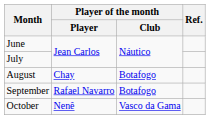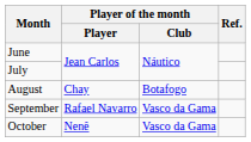 <table class="wikitable">
 <tr>
 <th rowspan="2">Month</th>
 <th colspan="2">Player of the month</th>
 <th rowspan="2">Ref.</th>
 </tr>
 <tr>
 <th>Player</th>
 <th>Club</th>
 </tr>
 <tr>
 <td>June</td>
 <td rowspan=2> <a href='#'>Jean Carlos</a></td>
 <td rowspan=2><a href='#'>Náutico</a></td>
 <td></td>
 </tr>
 <tr>
 <td>July</td>
 <td></td>
 </tr>
 <tr>
 <td>August</td>
 <td> <a href='#'>Chay</a></td>
 <td><a href='#'>Botafogo</a></td>
 <td></td>
 </tr>
 <tr>
 <td>September</td>
 <td> <a href='#'>Rafael Navarro</a></td>
-<td><a href='#'>Botafogo</a></td>
+<td><a href='#'>Vasco da Gama</a></td>
 <td></td>
 </tr>
 <tr>
 <td>October</td>
 <td> <a href='#'>Nenê</a></td>
 <td><a href='#'>Vasco da Gama</a></td>
 <td></td>
 </tr>
 </table>
